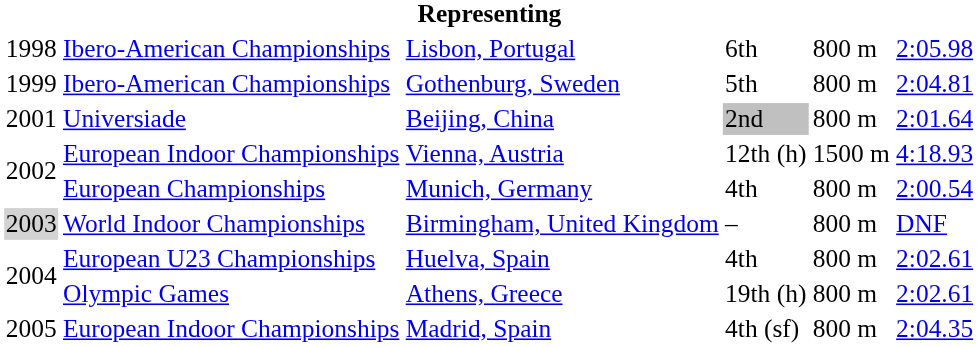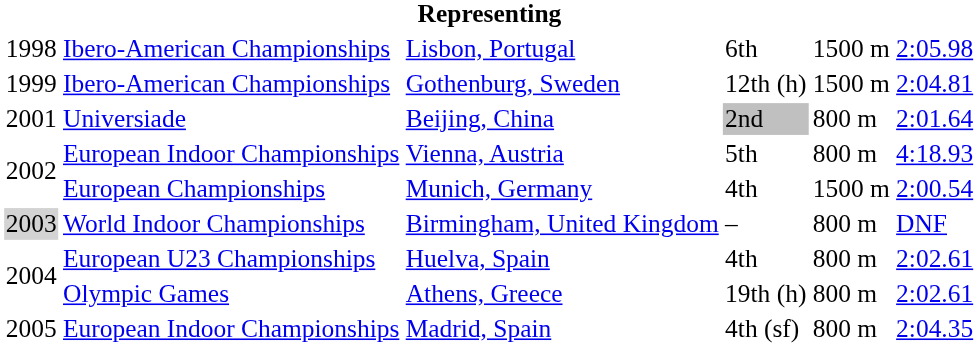 <table>
 <tr>
 <th colspan="6">Representing </th>
 </tr>
 <tr>
 <td>1998</td>
 <td><a href='#'>Ibero-American Championships</a></td>
 <td><a href='#'>Lisbon, Portugal</a></td>
 <td>6th</td>
-<td>800 m</td>
+<td>1500 m</td>
 <td><a href='#'>2:05.98</a></td>
 </tr>
 <tr>
 <td>1999</td>
 <td><a href='#'>Ibero-American Championships</a></td>
 <td><a href='#'>Gothenburg, Sweden</a></td>
-<td>5th</td>
-<td>800 m</td>
+<td>12th (h)</td>
+<td>1500 m</td>
 <td><a href='#'>2:04.81</a></td>
 </tr>
 <tr>
 <td>2001</td>
 <td><a href='#'>Universiade</a></td>
 <td><a href='#'>Beijing, China</a></td>
 <td bgcolor=silver>2nd</td>
 <td>800 m</td>
 <td><a href='#'>2:01.64</a></td>
 </tr>
 <tr>
 <td rowspan=2>2002</td>
 <td><a href='#'>European Indoor Championships</a></td>
 <td><a href='#'>Vienna, Austria</a></td>
-<td>12th (h)</td>
-<td>1500 m</td>
+<td>5th</td>
+<td>800 m</td>
 <td><a href='#'>4:18.93</a></td>
 </tr>
 <tr>
 <td><a href='#'>European Championships</a></td>
 <td><a href='#'>Munich, Germany</a></td>
 <td>4th</td>
-<td>800 m</td>
+<td>1500 m</td>
 <td><a href='#'>2:00.54</a></td>
 </tr>
 <tr>
 <td style="background: lightgrey;">2003</td>
 <td><a href='#'>World Indoor Championships</a></td>
 <td><a href='#'>Birmingham, United Kingdom</a></td>
 <td>–</td>
 <td>800 m</td>
 <td><a href='#'>DNF</a></td>
 </tr>
 <tr>
 <td rowspan=2>2004</td>
 <td><a href='#'>European U23 Championships</a></td>
 <td><a href='#'>Huelva, Spain</a></td>
 <td>4th</td>
 <td>800 m</td>
 <td><a href='#'>2:02.61</a></td>
 </tr>
 <tr>
 <td><a href='#'>Olympic Games</a></td>
 <td><a href='#'>Athens, Greece</a></td>
 <td>19th (h)</td>
 <td>800 m</td>
 <td><a href='#'>2:02.61</a></td>
 </tr>
 <tr>
 <td>2005</td>
 <td><a href='#'>European Indoor Championships</a></td>
 <td><a href='#'>Madrid, Spain</a></td>
 <td>4th (sf)</td>
 <td>800 m</td>
 <td><a href='#'>2:04.35</a></td>
 </tr>
 </table>
